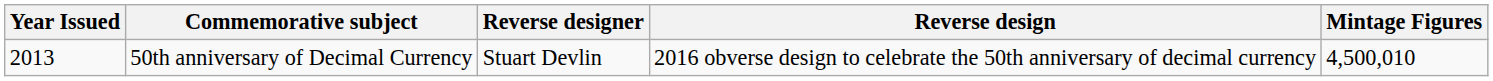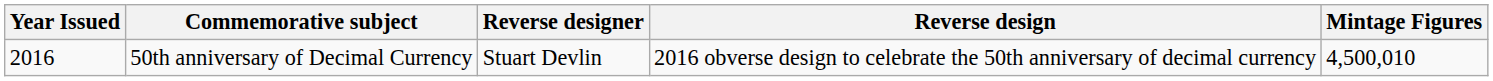 <table class="wikitable sortable">
 <tr>
 <th>Year Issued</th>
 <th>Commemorative subject</th>
 <th>Reverse designer</th>
 <th>Reverse design</th>
 <th>Mintage Figures</th>
 </tr>
 <tr>
-<td>2013</td>
+<td>2016</td>
 <td>50th anniversary of Decimal Currency</td>
 <td>Stuart Devlin</td>
 <td>2016 obverse design to celebrate the 50th anniversary of decimal currency</td>
 <td>4,500,010</td>
 </tr>
 </table>
